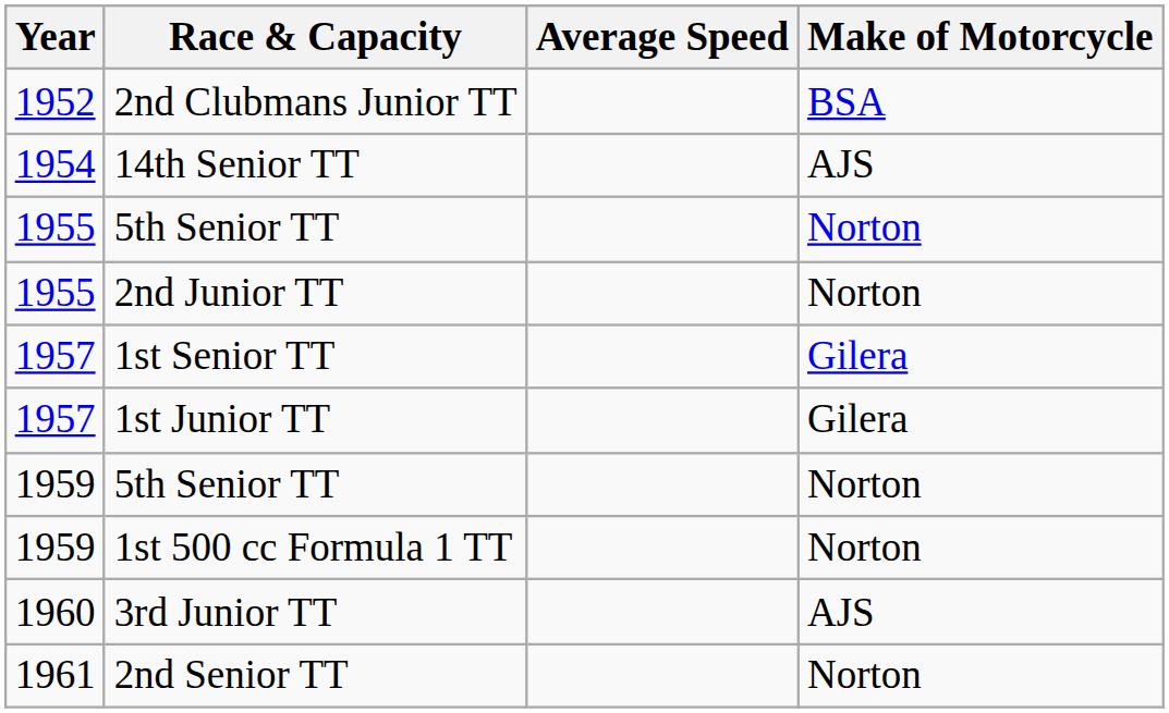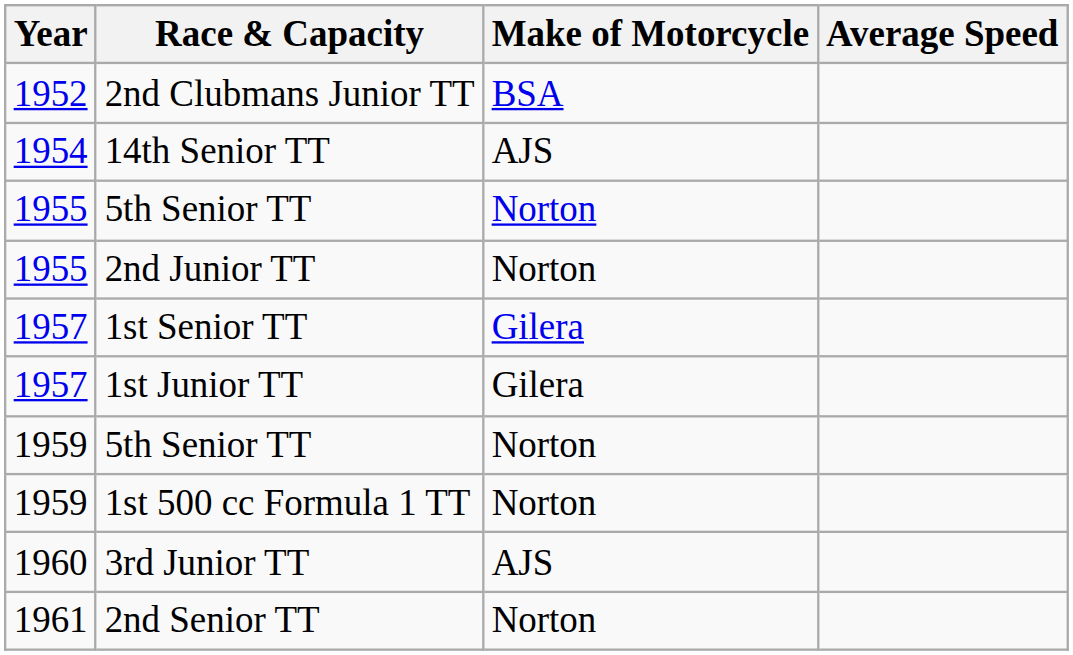 <table class="wikitable">
 <tr style="background:#CCCCCC;">
 <th>Year</th>
 <th>Race & Capacity</th>
+<th>Make of Motorcycle</th>
 <th>Average Speed</th>
-<th>Make of Motorcycle</th>
 </tr>
 <tr>
 <td><a href='#'>1952</a></td>
 <td>2nd Clubmans Junior TT</td>
+<td><a href='#'>BSA</a></td>
 <td></td>
-<td><a href='#'>BSA</a></td>
 </tr>
 <tr>
 <td><a href='#'>1954</a></td>
 <td>14th Senior TT</td>
+<td>AJS</td>
 <td></td>
-<td>AJS</td>
 </tr>
 <tr>
 <td><a href='#'>1955</a></td>
 <td>5th Senior TT</td>
+<td><a href='#'>Norton</a></td>
 <td></td>
-<td><a href='#'>Norton</a></td>
 </tr>
 <tr>
 <td><a href='#'>1955</a></td>
 <td>2nd Junior TT</td>
+<td>Norton</td>
 <td></td>
-<td>Norton</td>
 </tr>
 <tr>
 <td><a href='#'>1957</a></td>
 <td>1st Senior TT</td>
+<td><a href='#'>Gilera</a></td>
 <td></td>
-<td><a href='#'>Gilera</a></td>
 </tr>
 <tr>
 <td><a href='#'>1957</a></td>
 <td>1st Junior TT</td>
+<td>Gilera</td>
 <td></td>
-<td>Gilera</td>
 </tr>
 <tr>
 <td>1959</td>
 <td>5th Senior TT</td>
+<td>Norton</td>
 <td></td>
-<td>Norton</td>
 </tr>
 <tr>
 <td>1959</td>
 <td>1st 500 cc Formula 1 TT</td>
+<td>Norton</td>
 <td></td>
-<td>Norton</td>
 </tr>
 <tr>
 <td>1960</td>
 <td>3rd Junior TT</td>
+<td>AJS</td>
 <td></td>
-<td>AJS</td>
 </tr>
 <tr>
 <td>1961</td>
 <td>2nd Senior TT</td>
+<td>Norton</td>
 <td></td>
-<td>Norton</td>
 </tr>
 </table>
